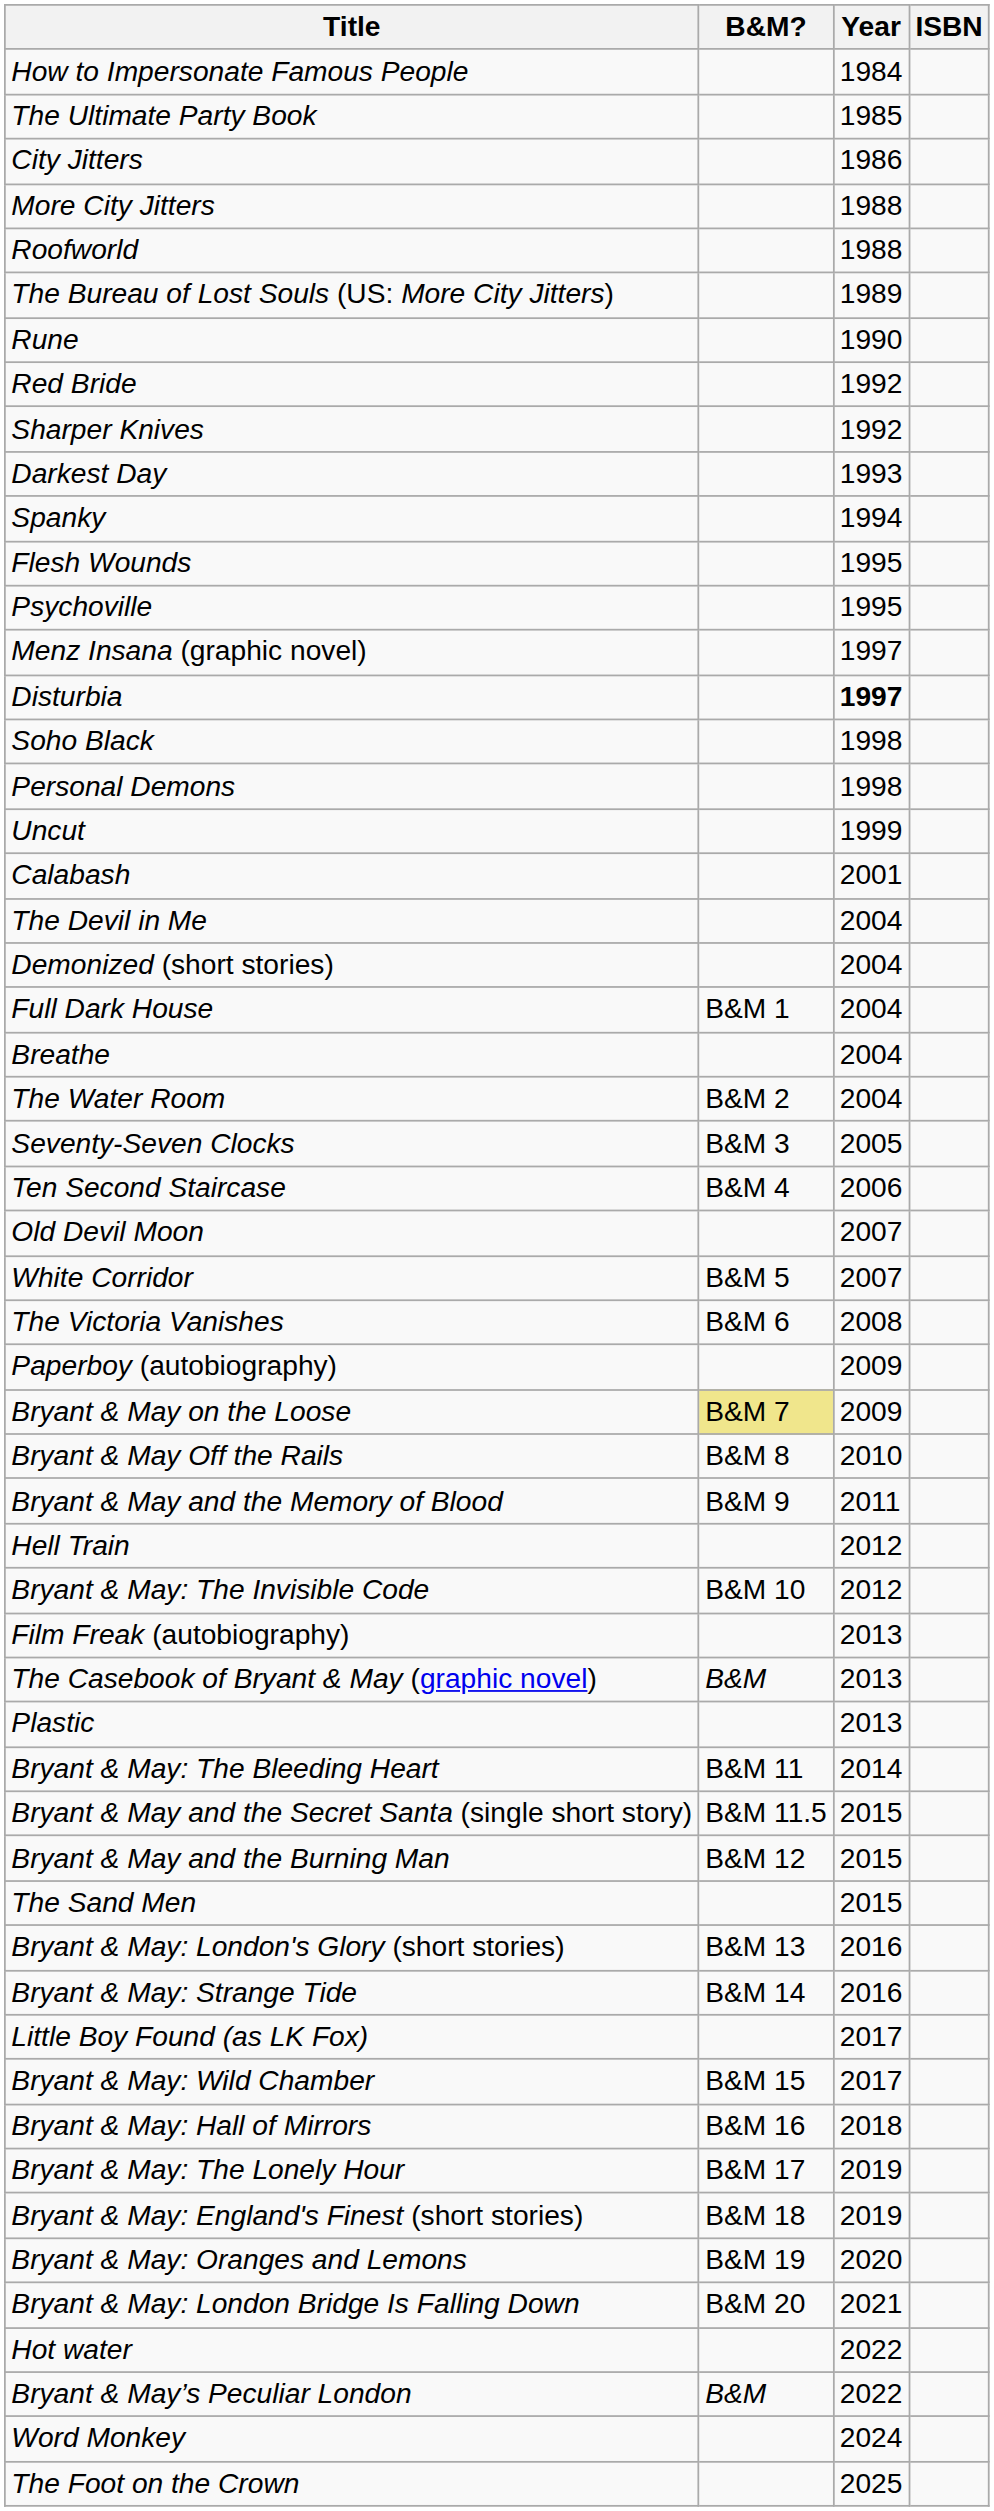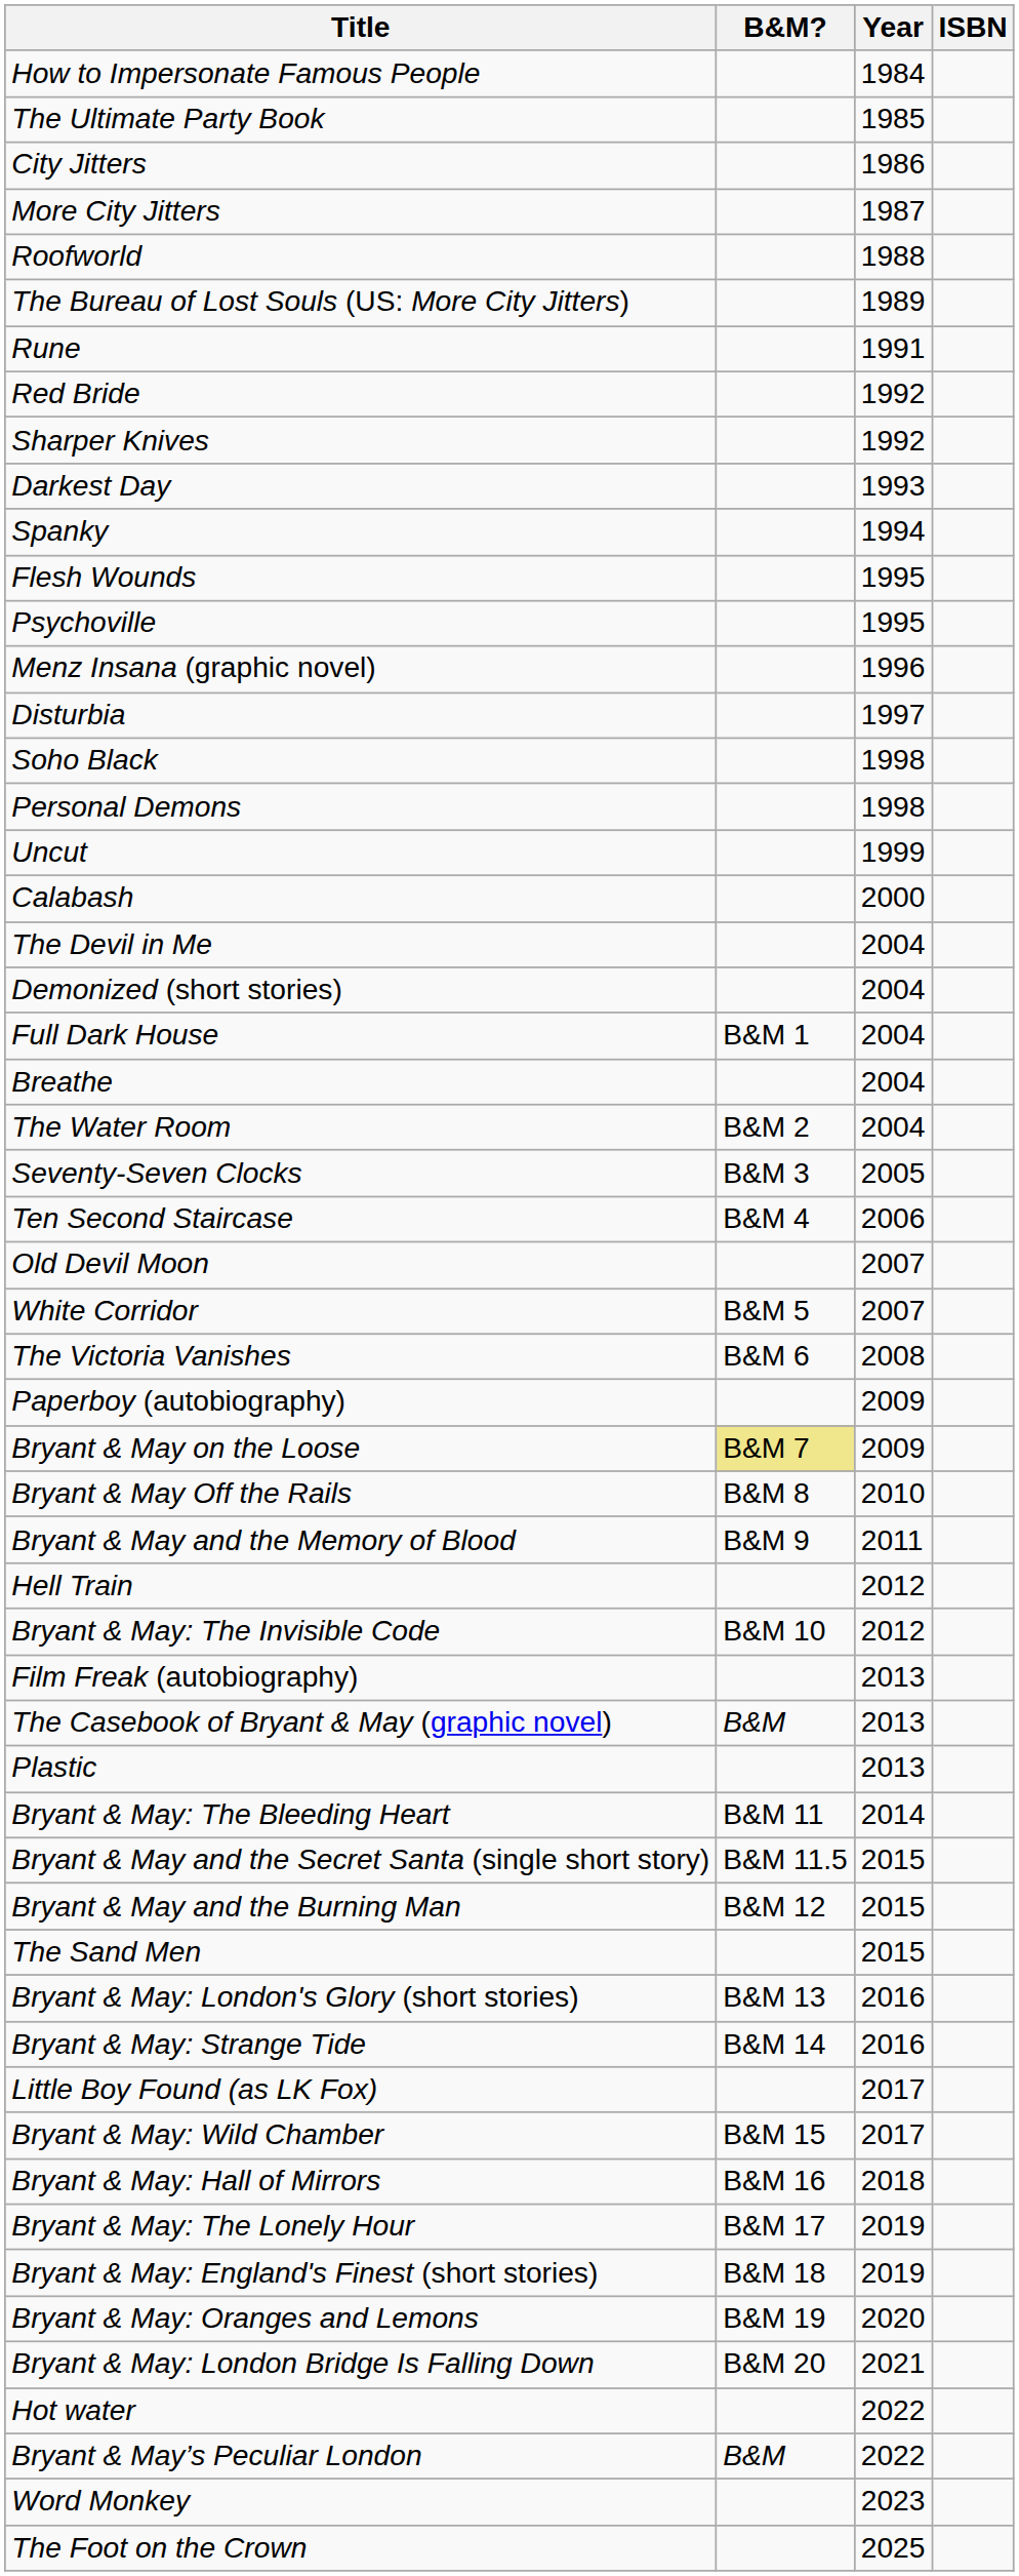 <table class="wikitable">
 <tr>
 <th>Title</th>
 <th>B&M?</th>
 <th>Year</th>
 <th>ISBN</th>
 </tr>
 <tr>
 <td><em>How to Impersonate Famous People</em></td>
 <td></td>
 <td>1984</td>
 <td></td>
 </tr>
 <tr>
 <td><em>The Ultimate Party Book</em></td>
 <td></td>
 <td>1985</td>
 <td></td>
 </tr>
 <tr>
 <td><em>City Jitters</em></td>
 <td></td>
 <td>1986</td>
 <td></td>
 </tr>
 <tr>
 <td><em>More City Jitters</em></td>
 <td></td>
-<td>1988</td>
+<td>1987</td>
 <td></td>
 </tr>
 <tr>
 <td><em>Roofworld</em></td>
 <td></td>
 <td>1988</td>
 <td></td>
 </tr>
 <tr>
 <td><em>The Bureau of Lost Souls</em> (US: <em>More City Jitters</em>)</td>
 <td></td>
 <td>1989</td>
 <td></td>
 </tr>
 <tr>
 <td><em>Rune</em></td>
 <td></td>
-<td>1990</td>
+<td>1991</td>
 <td></td>
 </tr>
 <tr>
 <td><em>Red Bride</em></td>
 <td></td>
 <td>1992</td>
 <td></td>
 </tr>
 <tr>
 <td><em>Sharper Knives</em></td>
 <td></td>
 <td>1992</td>
 <td></td>
 </tr>
 <tr>
 <td><em>Darkest Day</em></td>
 <td></td>
 <td>1993</td>
 <td></td>
 </tr>
 <tr>
 <td><em>Spanky</em></td>
 <td></td>
 <td>1994</td>
 <td></td>
 </tr>
 <tr>
 <td><em>Flesh Wounds</em></td>
 <td></td>
 <td>1995</td>
 <td></td>
 </tr>
 <tr>
 <td><em>Psychoville</em></td>
 <td></td>
 <td>1995</td>
 <td></td>
 </tr>
 <tr>
 <td><em>Menz Insana</em> (graphic novel)</td>
 <td></td>
-<td>1997</td>
+<td>1996</td>
 <td></td>
 </tr>
 <tr>
 <td><em>Disturbia</em></td>
 <td></td>
-<td><strong>1997</strong></td>
+<td>1997</td>
 <td></td>
 </tr>
 <tr>
 <td><em>Soho Black</em></td>
 <td></td>
 <td>1998</td>
 <td></td>
 </tr>
 <tr>
 <td><em>Personal Demons</em></td>
 <td></td>
 <td>1998</td>
 <td></td>
 </tr>
 <tr>
 <td><em>Uncut</em></td>
 <td></td>
 <td>1999</td>
 <td></td>
 </tr>
 <tr>
 <td><em>Calabash</em></td>
 <td></td>
-<td>2001</td>
+<td>2000</td>
 <td></td>
 </tr>
 <tr>
 <td><em>The Devil in Me</em></td>
 <td></td>
 <td>2004</td>
 <td></td>
 </tr>
 <tr>
 <td><em>Demonized</em> (short stories)</td>
 <td></td>
 <td>2004</td>
 <td></td>
 </tr>
 <tr>
 <td><em>Full Dark House</em></td>
 <td>B&M 1</td>
 <td>2004</td>
 <td></td>
 </tr>
 <tr>
 <td><em>Breathe</em></td>
 <td></td>
 <td>2004</td>
 <td></td>
 </tr>
 <tr>
 <td><em>The Water Room</em></td>
 <td>B&M 2</td>
 <td>2004</td>
 <td></td>
 </tr>
 <tr>
 <td><em>Seventy-Seven Clocks</em></td>
 <td>B&M 3</td>
 <td>2005</td>
 <td></td>
 </tr>
 <tr>
 <td><em>Ten Second Staircase</em></td>
 <td>B&M 4</td>
 <td>2006</td>
 <td></td>
 </tr>
 <tr>
 <td><em>Old Devil Moon</em></td>
 <td></td>
 <td>2007</td>
 <td></td>
 </tr>
 <tr>
 <td><em>White Corridor</em></td>
 <td>B&M 5</td>
 <td>2007</td>
 <td></td>
 </tr>
 <tr>
 <td><em>The Victoria Vanishes</em></td>
 <td>B&M 6</td>
 <td>2008</td>
 <td></td>
 </tr>
 <tr>
 <td><em>Paperboy</em> (autobiography)</td>
 <td></td>
 <td>2009</td>
 <td></td>
 </tr>
 <tr>
 <td><em>Bryant & May on the Loose</em></td>
 <td style="background: khaki;">B&M 7</td>
 <td>2009</td>
 <td></td>
 </tr>
 <tr>
 <td><em>Bryant & May Off the Rails</em></td>
 <td>B&M 8</td>
 <td>2010</td>
 <td></td>
 </tr>
 <tr>
 <td><em>Bryant & May and the Memory of Blood</em></td>
 <td>B&M 9</td>
 <td>2011</td>
 <td></td>
 </tr>
 <tr>
 <td><em>Hell Train</em></td>
 <td></td>
 <td>2012</td>
 <td></td>
 </tr>
 <tr>
 <td><em>Bryant & May: The Invisible Code</em></td>
 <td>B&M 10</td>
 <td>2012</td>
 <td></td>
 </tr>
 <tr>
 <td><em>Film Freak</em> (autobiography)</td>
 <td></td>
 <td>2013</td>
 <td></td>
 </tr>
 <tr>
 <td><em>The Casebook of Bryant & May</em> (<a href='#'>graphic novel</a>)</td>
 <td><em>B&M</em></td>
 <td>2013</td>
 <td></td>
 </tr>
 <tr>
 <td><em>Plastic</em></td>
 <td></td>
 <td>2013</td>
 <td></td>
 </tr>
 <tr>
 <td><em>Bryant & May: The Bleeding Heart</em></td>
 <td>B&M 11</td>
 <td>2014</td>
 <td></td>
 </tr>
 <tr>
 <td><em>Bryant & May and the Secret Santa</em> (single short story)</td>
 <td>B&M 11.5</td>
 <td>2015</td>
 <td></td>
 </tr>
 <tr>
 <td><em>Bryant & May and the Burning Man</em></td>
 <td>B&M 12</td>
 <td>2015</td>
 <td></td>
 </tr>
 <tr>
 <td><em>The Sand Men</em></td>
 <td></td>
 <td>2015</td>
 <td></td>
 </tr>
 <tr>
 <td><em>Bryant & May: London's Glory</em> (short stories)</td>
 <td>B&M 13</td>
 <td>2016</td>
 <td></td>
 </tr>
 <tr>
 <td><em>Bryant & May: Strange Tide</em></td>
 <td>B&M 14</td>
 <td>2016</td>
 <td></td>
 </tr>
 <tr>
 <td><em>Little Boy Found (as LK Fox)</em></td>
 <td></td>
 <td>2017</td>
 <td></td>
 </tr>
 <tr>
 <td><em>Bryant & May: Wild Chamber</em></td>
 <td>B&M 15</td>
 <td>2017</td>
 <td></td>
 </tr>
 <tr>
 <td><em>Bryant & May: Hall of Mirrors</em></td>
 <td>B&M 16</td>
 <td>2018</td>
 <td></td>
 </tr>
 <tr>
 <td><em>Bryant & May: The Lonely Hour</em></td>
 <td>B&M 17</td>
 <td>2019</td>
 <td></td>
 </tr>
 <tr>
 <td><em>Bryant & May: England's Finest</em> (short stories)</td>
 <td>B&M 18</td>
 <td>2019</td>
 <td></td>
 </tr>
 <tr>
 <td><em>Bryant & May: Oranges and Lemons</em></td>
 <td>B&M 19</td>
 <td>2020</td>
 <td></td>
 </tr>
 <tr>
 <td><em>Bryant & May: London Bridge Is Falling Down</em></td>
 <td>B&M 20</td>
 <td>2021</td>
 <td></td>
 </tr>
 <tr>
 <td><em>Hot water</em></td>
 <td></td>
 <td>2022</td>
 <td></td>
 </tr>
 <tr>
 <td><em>Bryant & May’s Peculiar London</em></td>
 <td><em>B&M</em></td>
 <td>2022</td>
 <td></td>
 </tr>
 <tr>
 <td><em>Word Monkey</em></td>
 <td></td>
-<td>2024</td>
+<td>2023</td>
 <td></td>
 </tr>
 <tr>
 <td><em>The Foot on the Crown</em></td>
 <td></td>
 <td>2025</td>
 <td></td>
 </tr>
 </table>
